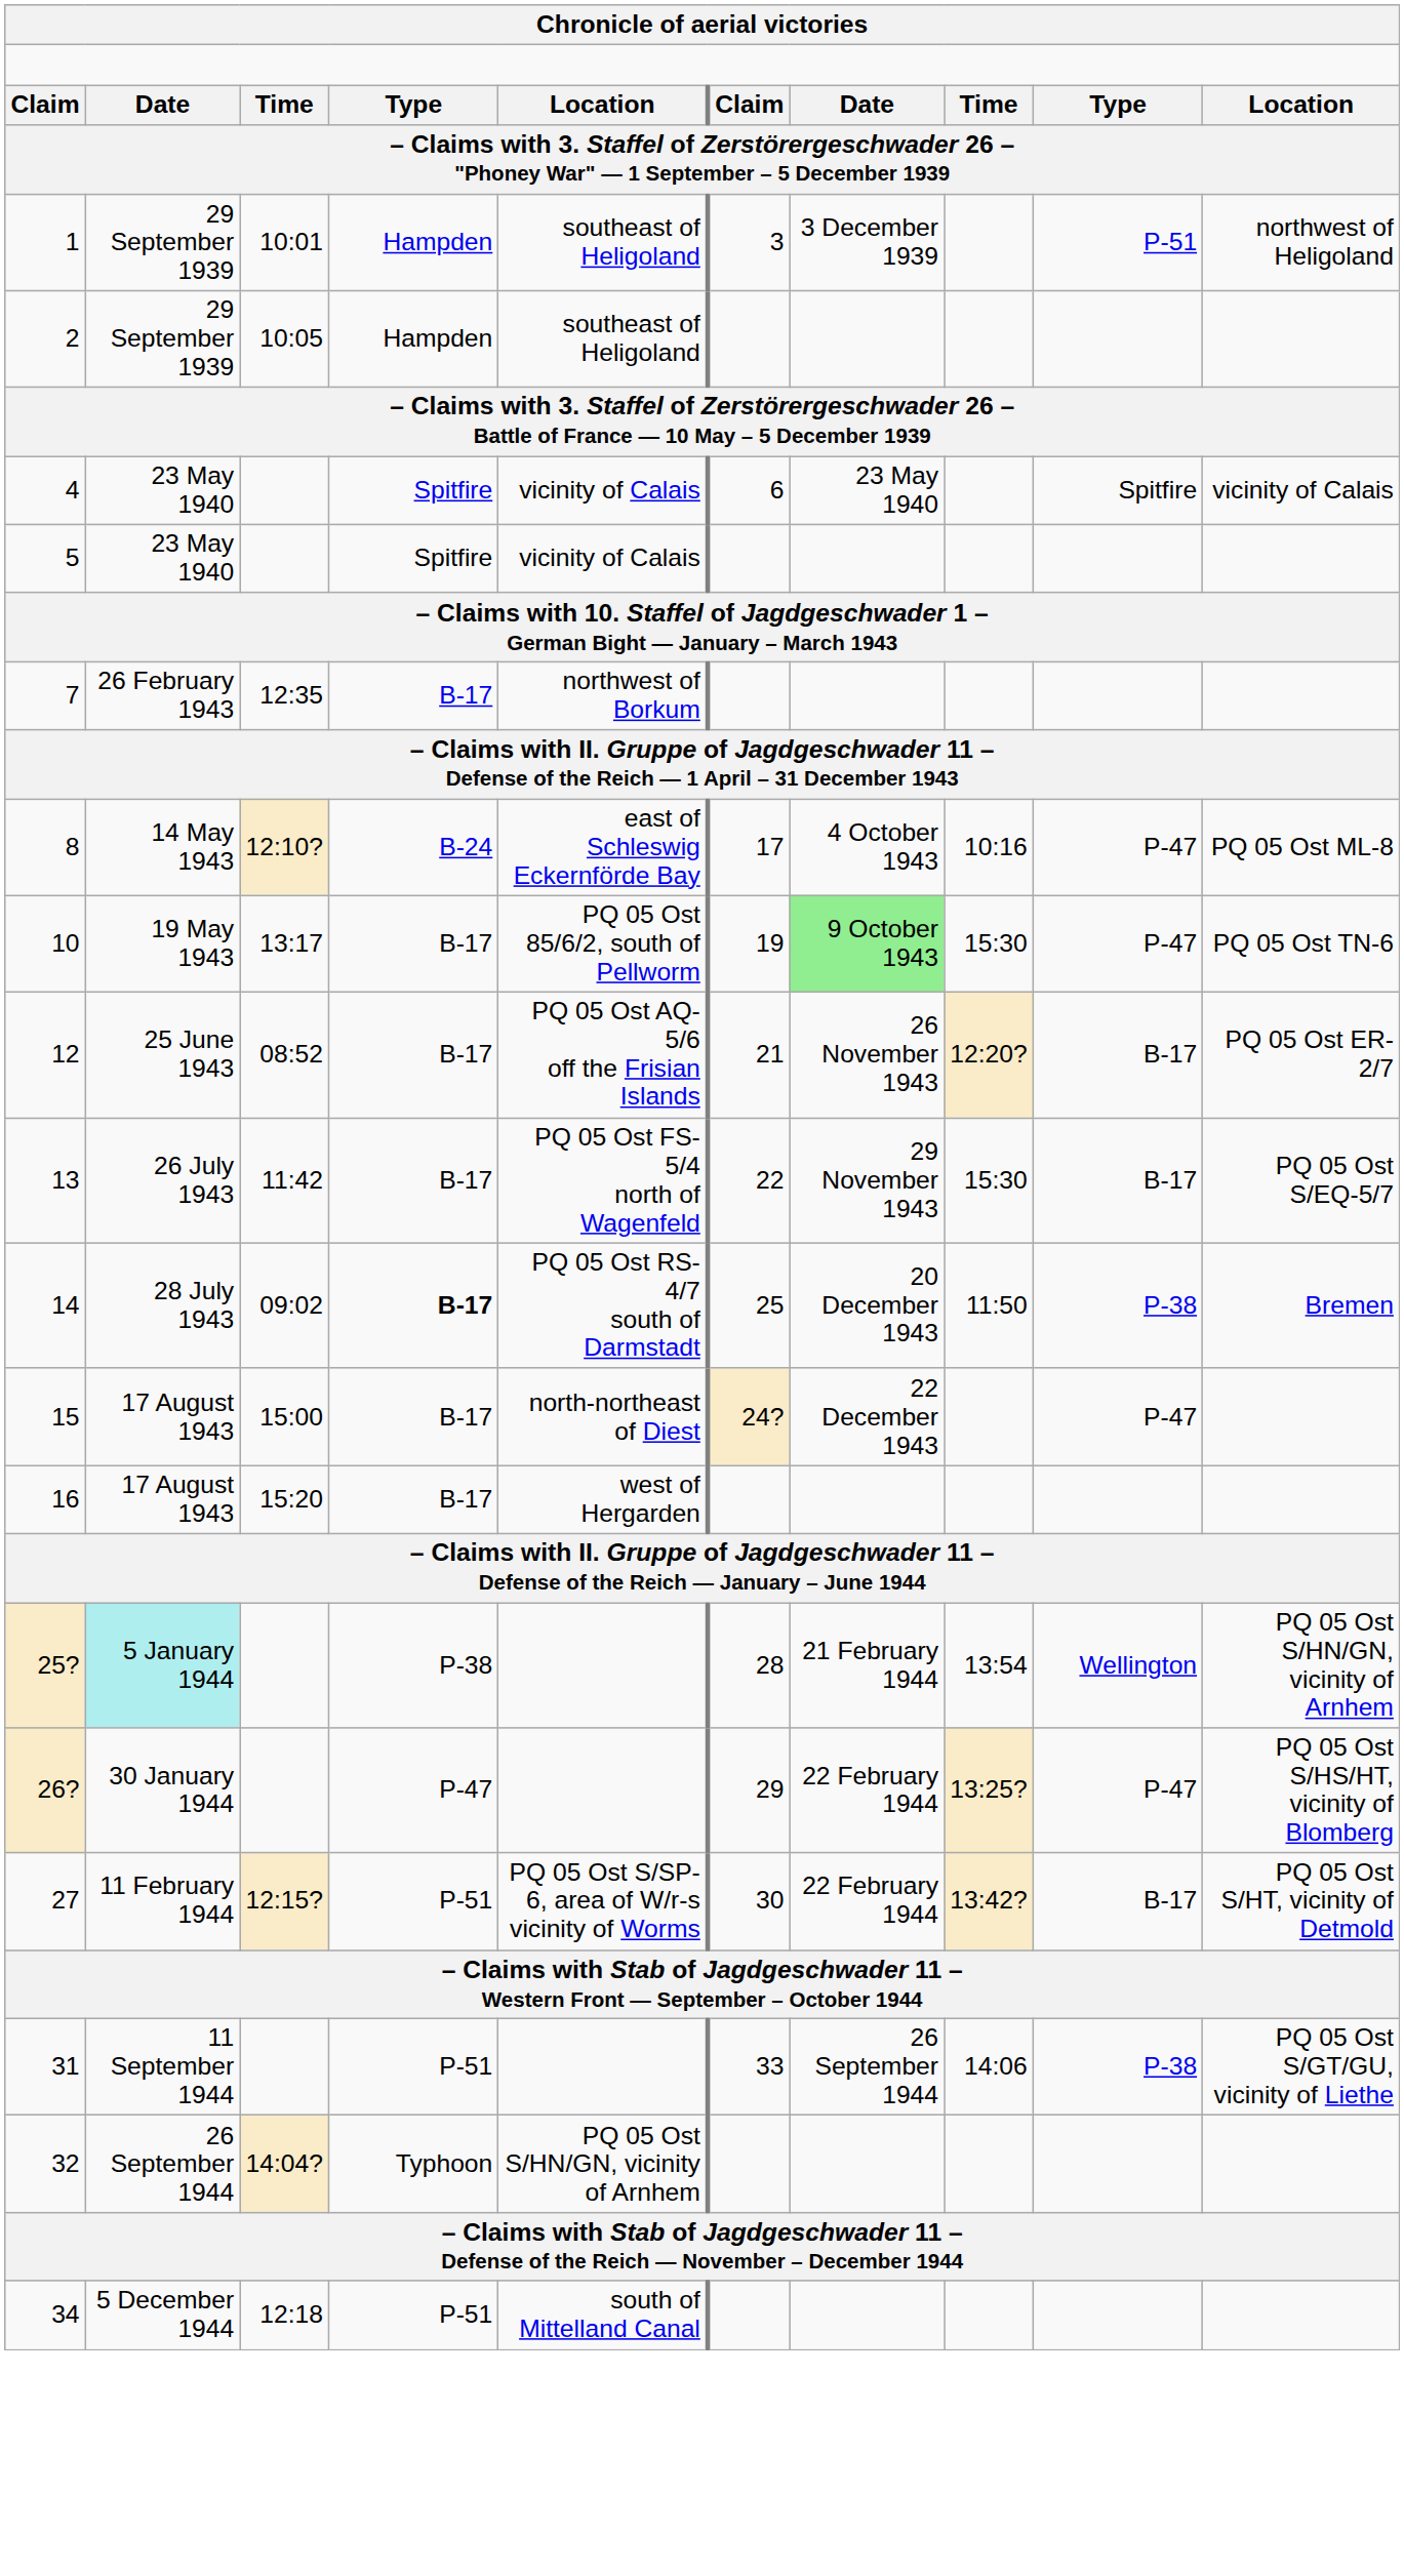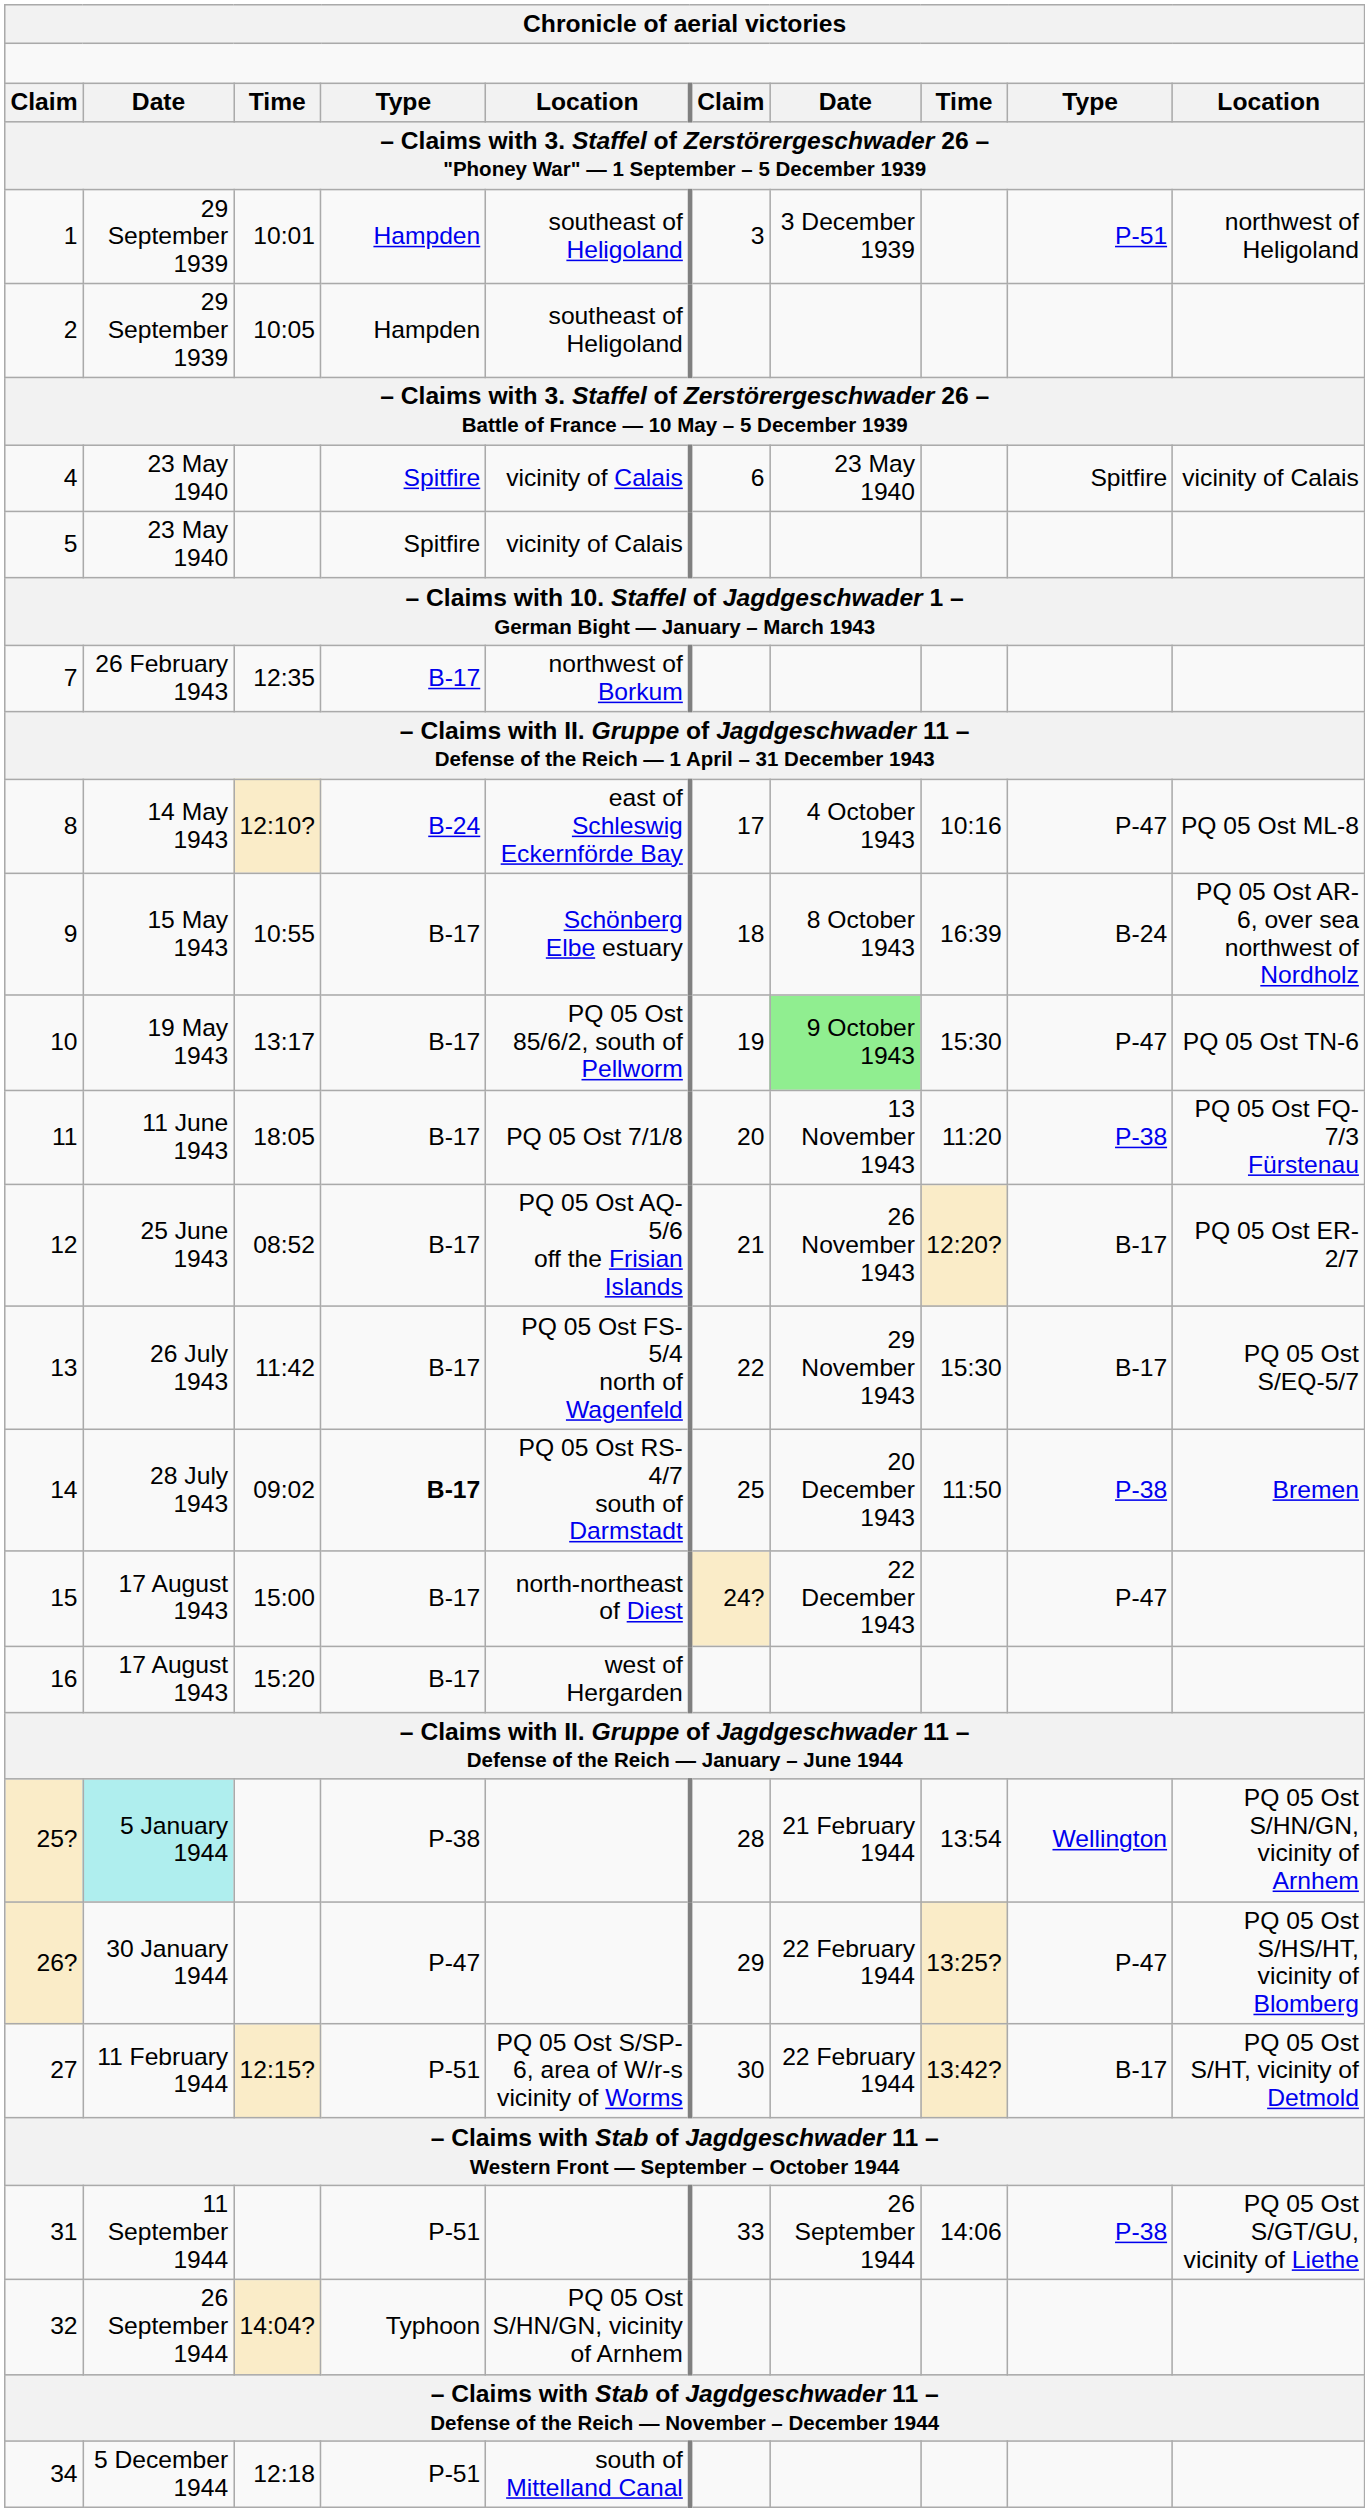 <table class="wikitable plainrowheaders collapsible" style="margin-left: auto; margin-right: auto; border: none; text-align:right; width: 100%;">
 <tr>
 <th colspan="10">Chronicle of aerial victories</th>
 </tr>
 <tr>
 <td colspan="10" style="text-align: left;"><br></td>
 </tr>
 <tr>
 <th scope="col">Claim</th>
 <th scope="col">Date</th>
 <th scope="col">Time</th>
 <th scope="col" width="100px">Type</th>
 <th scope="col">Location</th>
 <th scope="col" style="border-left: 3px solid grey;">Claim</th>
 <th scope="col">Date</th>
 <th scope="col">Time</th>
 <th scope="col" width="100px">Type</th>
 <th scope="col">Location</th>
 </tr>
 <tr>
 <th colspan="10">– Claims with 3. <em>Staffel</em> of <em>Zerstörergeschwader</em> 26 –<br><small>"Phoney War" — 1 September – 5 December 1939</small></th>
 </tr>
 <tr>
 <td>1</td>
 <td>29 September 1939</td>
 <td>10:01</td>
 <td><a href='#'>Hampden</a></td>
 <td>southeast of <a href='#'>Heligoland</a></td>
 <td style="border-left: 3px solid grey;">3</td>
 <td>3 December 1939</td>
 <td></td>
 <td><a href='#'>P-51</a></td>
 <td>northwest of Heligoland</td>
 </tr>
 <tr>
 <td>2</td>
 <td>29 September 1939</td>
 <td>10:05</td>
 <td>Hampden</td>
 <td>southeast of Heligoland</td>
 <td style="border-left: 3px solid grey;"></td>
 <td></td>
 <td></td>
 <td></td>
 <td></td>
 </tr>
 <tr>
 <th colspan="10">– Claims with 3. <em>Staffel</em> of <em>Zerstörergeschwader</em> 26 –<br><small>Battle of France — 10 May – 5 December 1939</small></th>
 </tr>
 <tr>
 <td>4</td>
 <td>23 May 1940</td>
 <td></td>
 <td><a href='#'>Spitfire</a></td>
 <td>vicinity of <a href='#'>Calais</a></td>
 <td style="border-left: 3px solid grey;">6</td>
 <td>23 May 1940</td>
 <td></td>
 <td>Spitfire</td>
 <td>vicinity of Calais</td>
 </tr>
 <tr>
 <td>5</td>
 <td>23 May 1940</td>
 <td></td>
 <td>Spitfire</td>
 <td>vicinity of Calais</td>
 <td style="border-left: 3px solid grey;"></td>
 <td></td>
 <td></td>
 <td></td>
 <td></td>
 </tr>
 <tr>
 <th colspan="10">– Claims with 10. <em>Staffel</em> of <em>Jagdgeschwader</em> 1 –<br><small>German Bight — January – March 1943</small></th>
 </tr>
 <tr>
 <td>7</td>
 <td>26 February 1943</td>
 <td>12:35</td>
 <td><a href='#'>B-17</a></td>
 <td> northwest of <a href='#'>Borkum</a></td>
 <td style="border-left: 3px solid grey;"></td>
 <td></td>
 <td></td>
 <td></td>
 <td></td>
 </tr>
 <tr>
 <th colspan="10">– Claims with II. <em>Gruppe</em> of <em>Jagdgeschwader</em> 11 –<br><small>Defense of the Reich — 1 April – 31 December 1943</small></th>
 </tr>
 <tr>
 <td>8</td>
 <td>14 May 1943</td>
 <td style="background:#faecc8">12:10?</td>
 <td><a href='#'>B-24</a></td>
 <td>east of <a href='#'>Schleswig</a><br><a href='#'>Eckernförde Bay</a></td>
 <td style="border-left: 3px solid grey;">17</td>
 <td>4 October 1943</td>
 <td>10:16</td>
 <td>P-47</td>
 <td>PQ 05 Ost ML-8</td>
 </tr>
 <tr>
+<td>9</td>
+<td>15 May 1943</td>
+<td>10:55</td>
+<td>B-17</td>
+<td><a href='#'>Schönberg</a><br><a href='#'>Elbe</a> estuary</td>
+<td style="border-left: 3px solid grey;">18</td>
+<td>8 October 1943</td>
+<td>16:39</td>
+<td>B-24</td>
+<td>PQ 05 Ost AR-6, over sea<br>northwest of <a href='#'>Nordholz</a></td>
+</tr>
+<tr>
 <td>10</td>
 <td>19 May 1943</td>
 <td>13:17</td>
 <td>B-17</td>
 <td>PQ 05 Ost 85/6/2, south of <a href='#'>Pellworm</a></td>
 <td style="border-left: 3px solid grey;">19</td>
 <td style="background: lightgreen;">9 October 1943</td>
 <td>15:30</td>
 <td>P-47</td>
 <td>PQ 05 Ost TN-6</td>
+</tr>
+<tr>
+<td>11</td>
+<td>11 June 1943</td>
+<td>18:05</td>
+<td>B-17</td>
+<td>PQ 05 Ost 7/1/8</td>
+<td style="border-left: 3px solid grey;">20</td>
+<td>13 November 1943</td>
+<td>11:20</td>
+<td><a href='#'>P-38</a></td>
+<td>PQ 05 Ost FQ-7/3<br><a href='#'>Fürstenau</a></td>
 </tr>
 <tr>
 <td>12</td>
 <td>25 June 1943</td>
 <td>08:52</td>
 <td>B-17</td>
 <td>PQ 05 Ost AQ-5/6<br>off the <a href='#'>Frisian Islands</a></td>
 <td style="border-left: 3px solid grey;">21</td>
 <td>26 November 1943</td>
 <td style="background:#faecc8">12:20?</td>
 <td>B-17</td>
 <td>PQ 05 Ost ER-2/7</td>
 </tr>
 <tr>
 <td>13</td>
 <td>26 July 1943</td>
 <td>11:42</td>
 <td>B-17</td>
 <td>PQ 05 Ost FS-5/4<br>north of <a href='#'>Wagenfeld</a></td>
 <td style="border-left: 3px solid grey;">22</td>
 <td>29 November 1943</td>
 <td>15:30</td>
 <td>B-17</td>
 <td>PQ 05 Ost S/EQ-5/7</td>
 </tr>
 <tr>
 <td>14</td>
 <td>28 July 1943</td>
 <td>09:02</td>
 <td><strong>B-17</strong></td>
 <td>PQ 05 Ost RS-4/7<br>south of <a href='#'>Darmstadt</a></td>
 <td style="border-left: 3px solid grey;">25</td>
 <td>20 December 1943</td>
 <td>11:50</td>
 <td><a href='#'>P-38</a></td>
 <td><a href='#'>Bremen</a></td>
 </tr>
 <tr>
 <td>15</td>
 <td>17 August 1943</td>
 <td>15:00</td>
 <td>B-17</td>
 <td> north-northeast of <a href='#'>Diest</a></td>
 <td style="border-left: 3px solid grey; background:#faecc8">24?</td>
 <td>22 December 1943</td>
 <td></td>
 <td>P-47</td>
 <td></td>
 </tr>
 <tr>
 <td>16</td>
 <td>17 August 1943</td>
 <td>15:20</td>
 <td>B-17</td>
 <td> west of Hergarden</td>
 <td style="border-left: 3px solid grey;"></td>
 <td></td>
 <td></td>
 <td></td>
 <td></td>
 </tr>
 <tr>
 <th colspan="10">– Claims with II. <em>Gruppe</em> of <em>Jagdgeschwader</em> 11 –<br><small>Defense of the Reich — January – June 1944</small></th>
 </tr>
 <tr>
 <td style="background:#faecc8">25?</td>
 <td style="background: paleturquoise;">5 January 1944</td>
 <td></td>
 <td>P-38</td>
 <td></td>
 <td style="border-left: 3px solid grey;">28</td>
 <td>21 February 1944</td>
 <td>13:54</td>
 <td><a href='#'>Wellington</a></td>
 <td>PQ 05 Ost S/HN/GN, vicinity of <a href='#'>Arnhem</a></td>
 </tr>
 <tr>
 <td style="background:#faecc8">26?</td>
 <td>30 January 1944</td>
 <td></td>
 <td>P-47</td>
 <td></td>
 <td style="border-left: 3px solid grey;">29</td>
 <td>22 February 1944</td>
 <td style="background:#faecc8">13:25?</td>
 <td>P-47</td>
 <td>PQ 05 Ost S/HS/HT, vicinity of <a href='#'>Blomberg</a></td>
 </tr>
 <tr>
 <td>27</td>
 <td>11 February 1944</td>
 <td style="background:#faecc8">12:15?</td>
 <td>P-51</td>
 <td>PQ 05 Ost S/SP-6, area of W/r-s<br>vicinity of <a href='#'>Worms</a></td>
 <td style="border-left: 3px solid grey;">30</td>
 <td>22 February 1944</td>
 <td style="background:#faecc8">13:42?</td>
 <td>B-17</td>
 <td>PQ 05 Ost S/HT, vicinity of <a href='#'>Detmold</a></td>
 </tr>
 <tr>
 <th colspan="10">– Claims with <em>Stab</em> of <em>Jagdgeschwader</em> 11 –<br><small>Western Front — September – October 1944</small></th>
 </tr>
 <tr>
 <td>31</td>
 <td>11 September 1944</td>
 <td></td>
 <td>P-51</td>
 <td></td>
 <td style="border-left: 3px solid grey;">33</td>
 <td>26 September 1944</td>
 <td>14:06</td>
 <td><a href='#'>P-38</a></td>
 <td>PQ 05 Ost S/GT/GU, vicinity of <a href='#'>Liethe</a></td>
 </tr>
 <tr>
 <td>32</td>
 <td>26 September 1944</td>
 <td style="background:#faecc8">14:04?</td>
 <td>Typhoon</td>
 <td>PQ 05 Ost S/HN/GN, vicinity of Arnhem</td>
 <td style="border-left: 3px solid grey;"></td>
 <td></td>
 <td></td>
 <td></td>
 <td></td>
 </tr>
 <tr>
 <th colspan="10">– Claims with <em>Stab</em> of <em>Jagdgeschwader</em> 11 –<br><small>Defense of the Reich — November – December 1944</small></th>
 </tr>
 <tr>
 <td>34</td>
 <td>5 December 1944</td>
 <td>12:18</td>
 <td>P-51</td>
 <td>south of <a href='#'>Mittelland Canal</a></td>
 <td style="border-left: 3px solid grey;"></td>
 <td></td>
 <td></td>
 <td></td>
 <td></td>
 </tr>
 </table>
